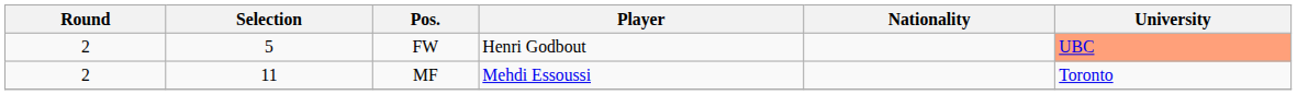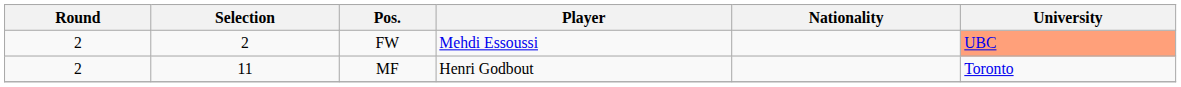 <table class="wikitable sortable" style="width:90%; text-align:center; font-size:95%; text-align:left;">
 <tr>
 <th>Round</th>
 <th>Selection</th>
 <th>Pos.</th>
 <th>Player</th>
 <th>Nationality</th>
 <th>University</th>
 </tr>
 <tr>
 <td align=center>2</td>
-<td align=center>5</td>
+<td align=center>2</td>
 <td align=center>FW</td>
-<td>Henri Godbout</td>
+<td><a href='#'>Mehdi Essoussi</a></td>
 <td></td>
 <td style="background: lightsalmon;"><a href='#'>UBC</a></td>
 </tr>
 <tr>
 <td align=center>2</td>
 <td align=center>11</td>
 <td align=center>MF</td>
-<td><a href='#'>Mehdi Essoussi</a></td>
+<td>Henri Godbout</td>
 <td></td>
 <td><a href='#'>Toronto</a></td>
 </tr>
 <tr>
 </tr>
 </table>
